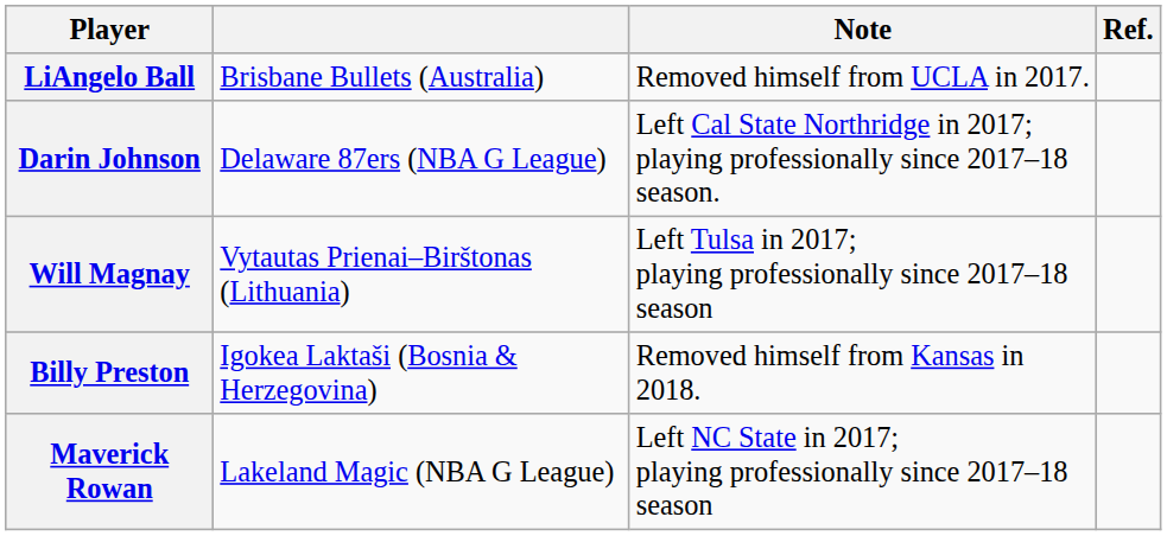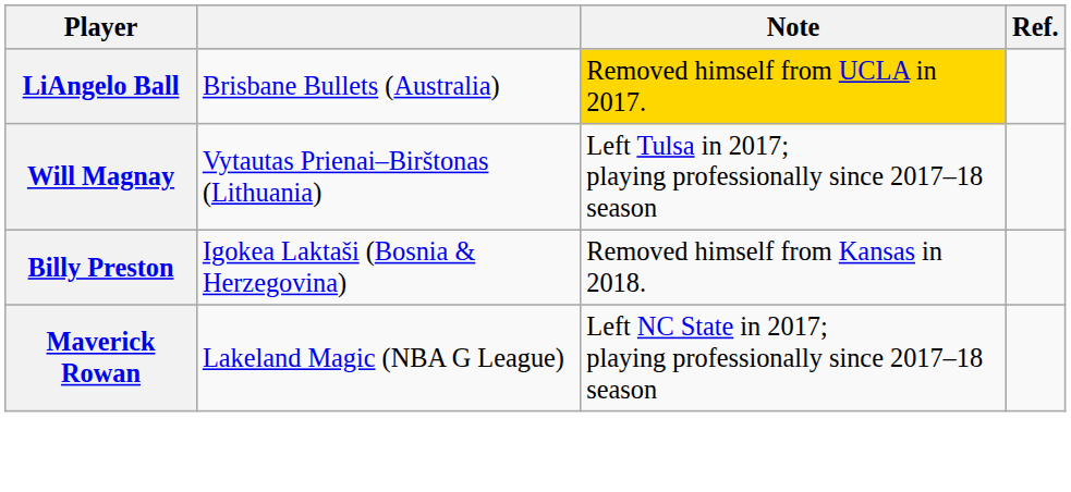 <table class="wikitable sortable plainrowheaders" style="text-align:left; font-size:95%">
 <tr>
 <th>Player</th>
 <th></th>
 <th class=unsortable>Note</th>
 <th class=unsortable>Ref.</th>
 </tr>
 <tr>
 <th scope="row"> <a href='#'>LiAngelo Ball</a></th>
 <td><a href='#'>Brisbane Bullets</a> (<a href='#'>Australia</a>)</td>
-<td>Removed himself from <a href='#'>UCLA</a> in 2017.</td>
-<td align=center></td>
-</tr>
-<tr>
-<th scope="row"> <a href='#'>Darin Johnson</a></th>
-<td><a href='#'>Delaware 87ers</a> (<a href='#'>NBA G League</a>)</td>
-<td>Left <a href='#'>Cal State Northridge</a> in 2017;<br>playing professionally since 2017–18 season.</td>
+<td style="background: gold;">Removed himself from <a href='#'>UCLA</a> in 2017.</td>
 <td align=center></td>
 </tr>
 <tr>
 <th scope="row"> <a href='#'>Will Magnay</a></th>
 <td><a href='#'>Vytautas Prienai–Birštonas</a> (<a href='#'>Lithuania</a>)</td>
 <td>Left <a href='#'>Tulsa</a> in 2017;<br> playing professionally since 2017–18 season</td>
 <td align=center></td>
 </tr>
 <tr>
 <th scope="row"> <a href='#'>Billy Preston</a></th>
 <td><a href='#'>Igokea Laktaši</a> (<a href='#'>Bosnia & Herzegovina</a>)</td>
 <td>Removed himself from <a href='#'>Kansas</a> in 2018.</td>
 <td align=center></td>
 </tr>
 <tr>
 <th scope="row"> <a href='#'>Maverick Rowan</a></th>
 <td><a href='#'>Lakeland Magic</a> (NBA G League)</td>
 <td>Left <a href='#'>NC State</a> in 2017;<br>playing professionally since 2017–18 season</td>
 <td align=center></td>
 </tr>
 </table>
